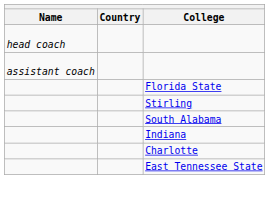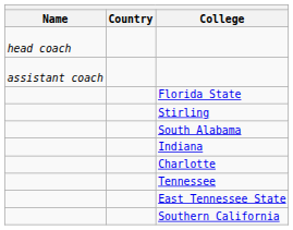 <table class="wikitable sortable">
 <tr>
 <th colspan=3></th>
 </tr>
 <tr>
 <th>Name</th>
 <th>Country</th>
 <th>College</th>
 </tr>
 <tr>
 <td><br><em>head coach</em></td>
 <td></td>
 <td></td>
 </tr>
 <tr>
 <td><br><em>assistant coach</em></td>
 <td></td>
 <td></td>
 </tr>
 <tr>
 <td></td>
 <td></td>
 <td><a href='#'>Florida State</a></td>
 </tr>
 <tr>
 <td></td>
 <td></td>
 <td><a href='#'>Stirling</a></td>
 </tr>
 <tr>
 <td></td>
 <td></td>
 <td><a href='#'>South Alabama</a></td>
 </tr>
 <tr>
 <td></td>
 <td></td>
 <td><a href='#'>Indiana</a></td>
 </tr>
 <tr>
 <td></td>
 <td></td>
 <td><a href='#'>Charlotte</a></td>
 </tr>
 <tr>
 <td></td>
 <td></td>
+<td><a href='#'>Tennessee</a></td>
+</tr>
+<tr>
+<td></td>
+<td></td>
 <td><a href='#'>East Tennessee State</a></td>
 </tr>
+<tr>
+<td></td>
+<td></td>
+<td><a href='#'>Southern California</a></td>
+</tr>
 </table>
